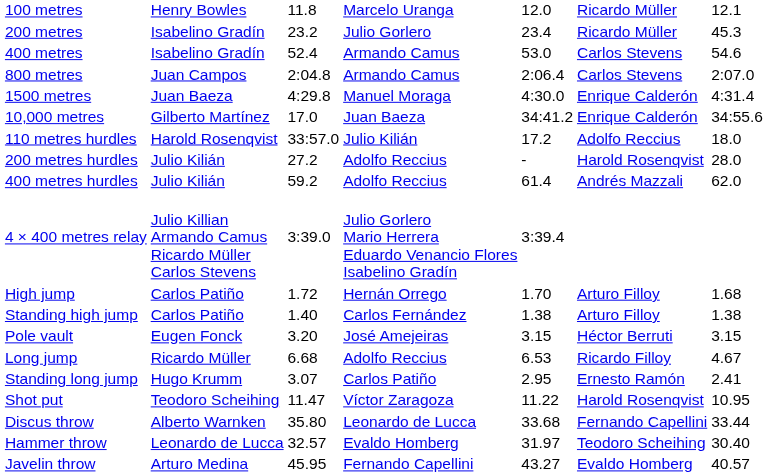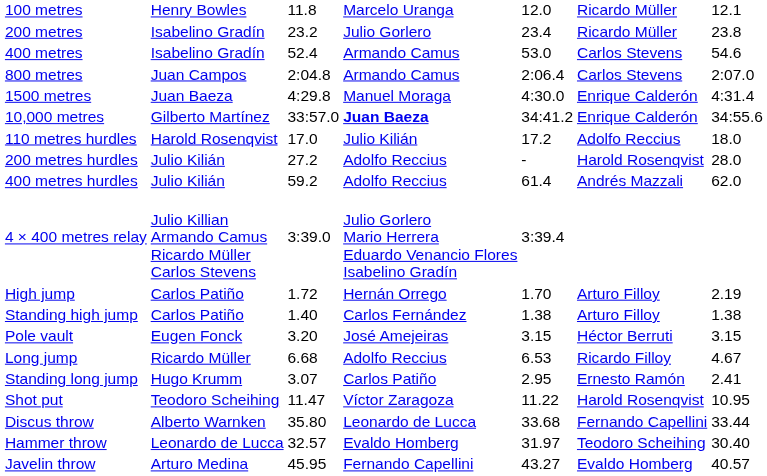 <table>
 <tr>
 <td><a href='#'>100 metres</a></td>
 <td><a href='#'>Henry Bowles</a><br> </td>
 <td>11.8</td>
 <td><a href='#'>Marcelo Uranga</a><br> </td>
 <td>12.0</td>
 <td><a href='#'>Ricardo Müller</a><br> </td>
 <td>12.1</td>
 </tr>
 <tr>
 <td><a href='#'>200 metres</a></td>
 <td><a href='#'>Isabelino Gradín</a><br> </td>
 <td>23.2</td>
 <td><a href='#'>Julio Gorlero</a><br> </td>
 <td>23.4</td>
 <td><a href='#'>Ricardo Müller</a><br> </td>
-<td>45.3</td>
+<td>23.8</td>
 </tr>
 <tr>
 <td><a href='#'>400 metres</a></td>
 <td><a href='#'>Isabelino Gradín</a><br> </td>
 <td>52.4</td>
 <td><a href='#'>Armando Camus</a><br> </td>
 <td>53.0</td>
 <td><a href='#'>Carlos Stevens</a><br> </td>
 <td>54.6</td>
 </tr>
 <tr>
 <td><a href='#'>800 metres</a></td>
 <td><a href='#'>Juan Campos</a><br> </td>
 <td>2:04.8</td>
 <td><a href='#'>Armando Camus</a><br> </td>
 <td>2:06.4</td>
 <td><a href='#'>Carlos Stevens</a><br> </td>
 <td>2:07.0</td>
 </tr>
 <tr>
 <td><a href='#'>1500 metres</a></td>
 <td><a href='#'>Juan Baeza</a><br> </td>
 <td>4:29.8</td>
 <td><a href='#'>Manuel Moraga</a><br> </td>
 <td>4:30.0</td>
 <td><a href='#'>Enrique Calderón</a><br> </td>
 <td>4:31.4</td>
 </tr>
 <tr>
 <td><a href='#'>10,000 metres</a></td>
 <td><a href='#'>Gilberto Martínez</a><br> </td>
-<td>17.0</td>
-<td><a href='#'>Juan Baeza</a><br> </td>
+<td>33:57.0</td>
+<td><strong><a href='#'>Juan Baeza</a><br> </strong></td>
 <td>34:41.2</td>
 <td><a href='#'>Enrique Calderón</a><br> </td>
 <td>34:55.6</td>
 </tr>
 <tr>
 <td><a href='#'>110 metres hurdles</a></td>
 <td><a href='#'>Harold Rosenqvist</a><br> </td>
-<td>33:57.0</td>
+<td>17.0</td>
 <td><a href='#'>Julio Kilián</a><br> </td>
 <td>17.2</td>
 <td><a href='#'>Adolfo Reccius</a><br> </td>
 <td>18.0</td>
 </tr>
 <tr>
 <td><a href='#'>200 metres hurdles</a></td>
 <td><a href='#'>Julio Kilián</a><br> </td>
 <td>27.2</td>
 <td><a href='#'>Adolfo Reccius</a><br> </td>
 <td>-</td>
 <td><a href='#'>Harold Rosenqvist</a><br> </td>
 <td>28.0</td>
 </tr>
 <tr>
 <td><a href='#'>400 metres hurdles</a></td>
 <td><a href='#'>Julio Kilián</a><br> </td>
 <td>59.2</td>
 <td><a href='#'>Adolfo Reccius</a><br> </td>
 <td>61.4</td>
 <td><a href='#'>Andrés Mazzali</a><br> </td>
 <td>62.0</td>
 </tr>
 <tr>
 <td><a href='#'>4 × 400 metres relay</a></td>
 <td><br><a href='#'>Julio Killian</a><br><a href='#'>Armando Camus</a><br><a href='#'>Ricardo Müller</a><br><a href='#'>Carlos Stevens</a></td>
 <td>3:39.0</td>
 <td><br><a href='#'>Julio Gorlero</a><br><a href='#'>Mario Herrera</a><br><a href='#'>Eduardo Venancio Flores</a><br><a href='#'>Isabelino Gradín</a></td>
 <td>3:39.4</td>
 <td></td>
 <td></td>
 </tr>
 <tr>
 <td><a href='#'>High jump</a></td>
 <td><a href='#'>Carlos Patiño</a><br> </td>
 <td>1.72</td>
 <td><a href='#'>Hernán Orrego</a><br> </td>
 <td>1.70</td>
 <td><a href='#'>Arturo Filloy</a><br> </td>
-<td>1.68</td>
+<td>2.19</td>
 </tr>
 <tr>
 <td><a href='#'>Standing high jump</a></td>
 <td><a href='#'>Carlos Patiño</a><br> </td>
 <td>1.40</td>
 <td><a href='#'>Carlos Fernández</a><br> </td>
 <td>1.38</td>
 <td><a href='#'>Arturo Filloy</a><br> </td>
 <td>1.38</td>
 </tr>
 <tr>
 <td><a href='#'>Pole vault</a></td>
 <td><a href='#'>Eugen Fonck</a><br> </td>
 <td>3.20</td>
 <td><a href='#'>José Amejeiras</a><br> </td>
 <td>3.15</td>
 <td><a href='#'>Héctor Berruti</a><br> </td>
 <td>3.15</td>
 </tr>
 <tr>
 <td><a href='#'>Long jump</a></td>
 <td><a href='#'>Ricardo Müller</a><br> </td>
 <td>6.68</td>
 <td><a href='#'>Adolfo Reccius</a><br> </td>
 <td>6.53</td>
 <td><a href='#'>Ricardo Filloy</a><br> </td>
 <td>4.67</td>
 </tr>
 <tr>
 <td><a href='#'>Standing long jump</a></td>
 <td><a href='#'>Hugo Krumm</a><br> </td>
 <td>3.07</td>
 <td><a href='#'>Carlos Patiño</a><br> </td>
 <td>2.95</td>
 <td><a href='#'>Ernesto Ramón</a><br> </td>
 <td>2.41</td>
 </tr>
 <tr>
 <td><a href='#'>Shot put</a></td>
 <td><a href='#'>Teodoro Scheihing</a><br> </td>
 <td>11.47</td>
 <td><a href='#'>Víctor Zaragoza</a><br> </td>
 <td>11.22</td>
 <td><a href='#'>Harold Rosenqvist</a><br> </td>
 <td>10.95</td>
 </tr>
 <tr>
 <td><a href='#'>Discus throw</a></td>
 <td><a href='#'>Alberto Warnken</a><br> </td>
 <td>35.80</td>
 <td><a href='#'>Leonardo de Lucca</a><br> </td>
 <td>33.68</td>
 <td><a href='#'>Fernando Capellini</a><br> </td>
 <td>33.44</td>
 </tr>
 <tr>
 <td><a href='#'>Hammer throw</a></td>
 <td><a href='#'>Leonardo de Lucca</a><br> </td>
 <td>32.57</td>
 <td><a href='#'>Evaldo Homberg</a><br> </td>
 <td>31.97</td>
 <td><a href='#'>Teodoro Scheihing</a><br> </td>
 <td>30.40</td>
 </tr>
 <tr>
 <td><a href='#'>Javelin throw</a></td>
 <td><a href='#'>Arturo Medina</a><br> </td>
 <td>45.95</td>
 <td><a href='#'>Fernando Capellini</a><br> </td>
 <td>43.27</td>
 <td><a href='#'>Evaldo Homberg</a><br> </td>
 <td>40.57</td>
 </tr>
 </table>
